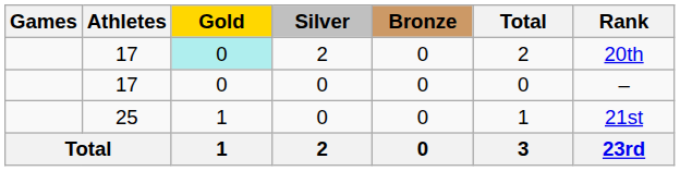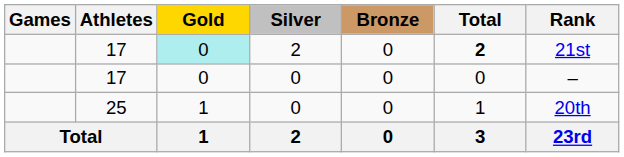 <table class="wikitable sortable" style="text-align:center; font-size:90%;">
 <tr>
 <th>Games</th>
 <th>Athletes</th>
 <th style="background:gold; width:4.5em; font-weight:bold;">Gold</th>
 <th style="background:silver; width:4.5em; font-weight:bold;">Silver</th>
 <th style="background:#cc9966; width:4.5em; font-weight:bold;">Bronze</th>
 <th style="width:4.5em; font-weight:bold;">Total</th>
 <th style="width:4.5em; font-weight:bold;">Rank</th>
 </tr>
 <tr>
 <td align=left></td>
 <td>17</td>
 <td style="background: paleturquoise;">0</td>
 <td>2</td>
 <td>0</td>
-<td>2</td>
-<td><a href='#'>20th</a></td>
+<td><strong>2</strong></td>
+<td><a href='#'>21st</a></td>
 </tr>
 <tr>
 <td align=left></td>
 <td>17</td>
 <td>0</td>
 <td>0</td>
 <td>0</td>
 <td>0</td>
 <td>–</td>
 </tr>
 <tr>
 <td align=left></td>
 <td>25</td>
 <td>1</td>
 <td>0</td>
 <td>0</td>
 <td>1</td>
-<td><a href='#'>21st</a></td>
+<td><a href='#'>20th</a></td>
 </tr>
 <tr>
 <th colspan=2>Total</th>
 <th>1</th>
 <th>2</th>
 <th>0</th>
 <th>3</th>
 <th><a href='#'>23rd</a></th>
 </tr>
 </table>
